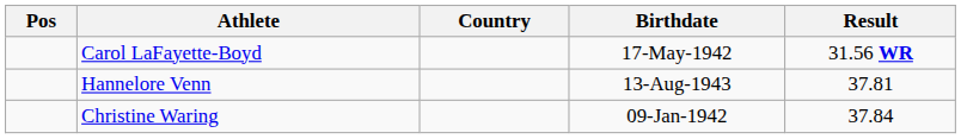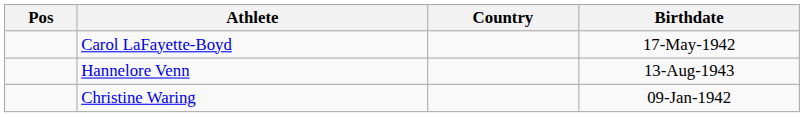 <table class="wikitable"  style="text-align:center; width:60%;">
 <tr>
 <th>Pos</th>
 <th>Athlete</th>
 <th>Country</th>
 <th>Birthdate</th>
-<th>Result</th>
 </tr>
 <tr>
 <td align=center></td>
 <td align=left><a href='#'>Carol LaFayette-Boyd</a></td>
 <td align=left></td>
 <td>17-May-1942</td>
-<td>31.56 <strong><a href='#'>WR</a></strong></td>
 </tr>
 <tr>
 <td align=center></td>
 <td align=left><a href='#'>Hannelore Venn</a></td>
 <td align=left></td>
 <td>13-Aug-1943</td>
-<td>37.81</td>
 </tr>
 <tr>
 <td align=center></td>
 <td align=left><a href='#'>Christine Waring</a></td>
 <td align=left></td>
 <td>09-Jan-1942</td>
-<td>37.84</td>
 </tr>
 </table>
